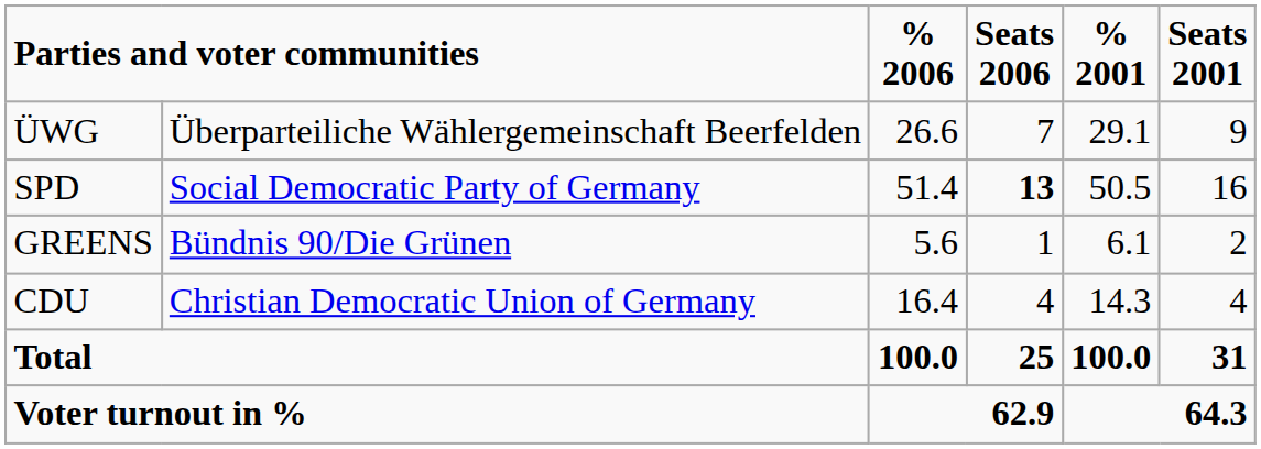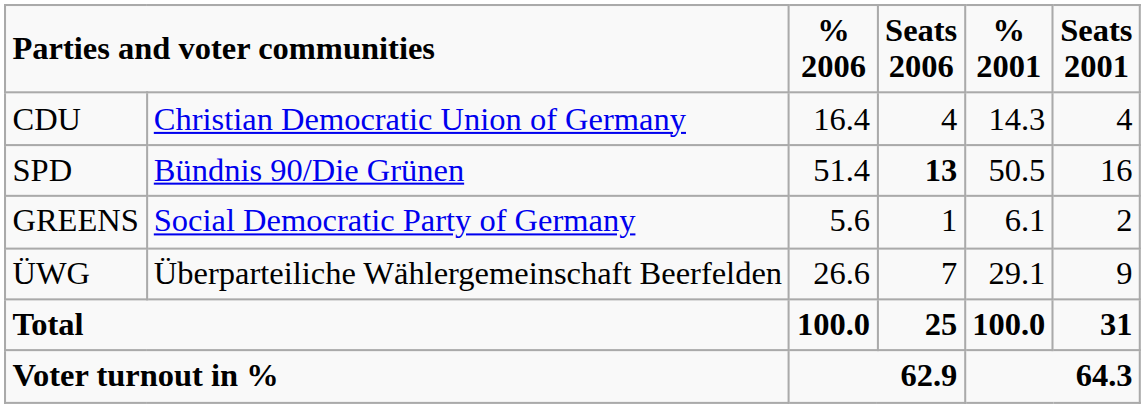 <table class="wikitable">
 <tr --  class="hintergrundfarbe5">
 <td colspan="2"><strong>Parties and voter communities</strong></td>
 <td align="center"><strong>%<br>2006</strong></td>
 <td align="center"><strong>Seats<br>2006</strong></td>
 <td align="center"><strong>%<br>2001</strong></td>
 <td align="center"><strong>Seats<br>2001</strong></td>
 </tr>
 <tr --->
-<td>ÜWG</td>
-<td>Überparteiliche Wählergemeinschaft Beerfelden</td>
-<td align="right">26.6</td>
-<td align="right">7</td>
-<td align="right">29.1</td>
-<td align="right">9</td>
+<td>CDU</td>
+<td><a href='#'>Christian Democratic Union of Germany</a></td>
+<td align="right">16.4</td>
+<td align="right">4</td>
+<td align="right">14.3</td>
+<td align="right">4</td>
 </tr>
 <tr --->
 <td>SPD</td>
-<td><a href='#'>Social Democratic Party of Germany</a></td>
+<td><a href='#'>Bündnis 90/Die Grünen</a></td>
 <td align="right">51.4</td>
 <td align="right"><strong>13</strong></td>
 <td align="right">50.5</td>
 <td align="right">16</td>
 </tr>
 <tr --->
 <td>GREENS</td>
-<td><a href='#'>Bündnis 90/Die Grünen</a></td>
+<td><a href='#'>Social Democratic Party of Germany</a></td>
 <td align="right">5.6</td>
 <td align="right">1</td>
 <td align="right">6.1</td>
 <td align="right">2</td>
 </tr>
 <tr --->
-<td>CDU</td>
-<td><a href='#'>Christian Democratic Union of Germany</a></td>
-<td align="right">16.4</td>
-<td align="right">4</td>
-<td align="right">14.3</td>
-<td align="right">4</td>
+<td>ÜWG</td>
+<td>Überparteiliche Wählergemeinschaft Beerfelden</td>
+<td align="right">26.6</td>
+<td align="right">7</td>
+<td align="right">29.1</td>
+<td align="right">9</td>
 </tr>
 <tr --- class="hintergrundfarbe5">
 <td colspan="2"><strong>Total</strong></td>
 <td align="right"><strong>100.0</strong></td>
 <td align="right"><strong>25</strong></td>
 <td align="right"><strong>100.0</strong></td>
 <td align="right"><strong>31</strong></td>
 </tr>
 <tr --- class="hintergrundfarbe5">
 <td colspan="2"><strong>Voter turnout in %</strong></td>
 <td colspan="2" align="right"><strong>62.9</strong></td>
 <td colspan="2" align="right"><strong>64.3</strong></td>
 </tr>
 </table>
